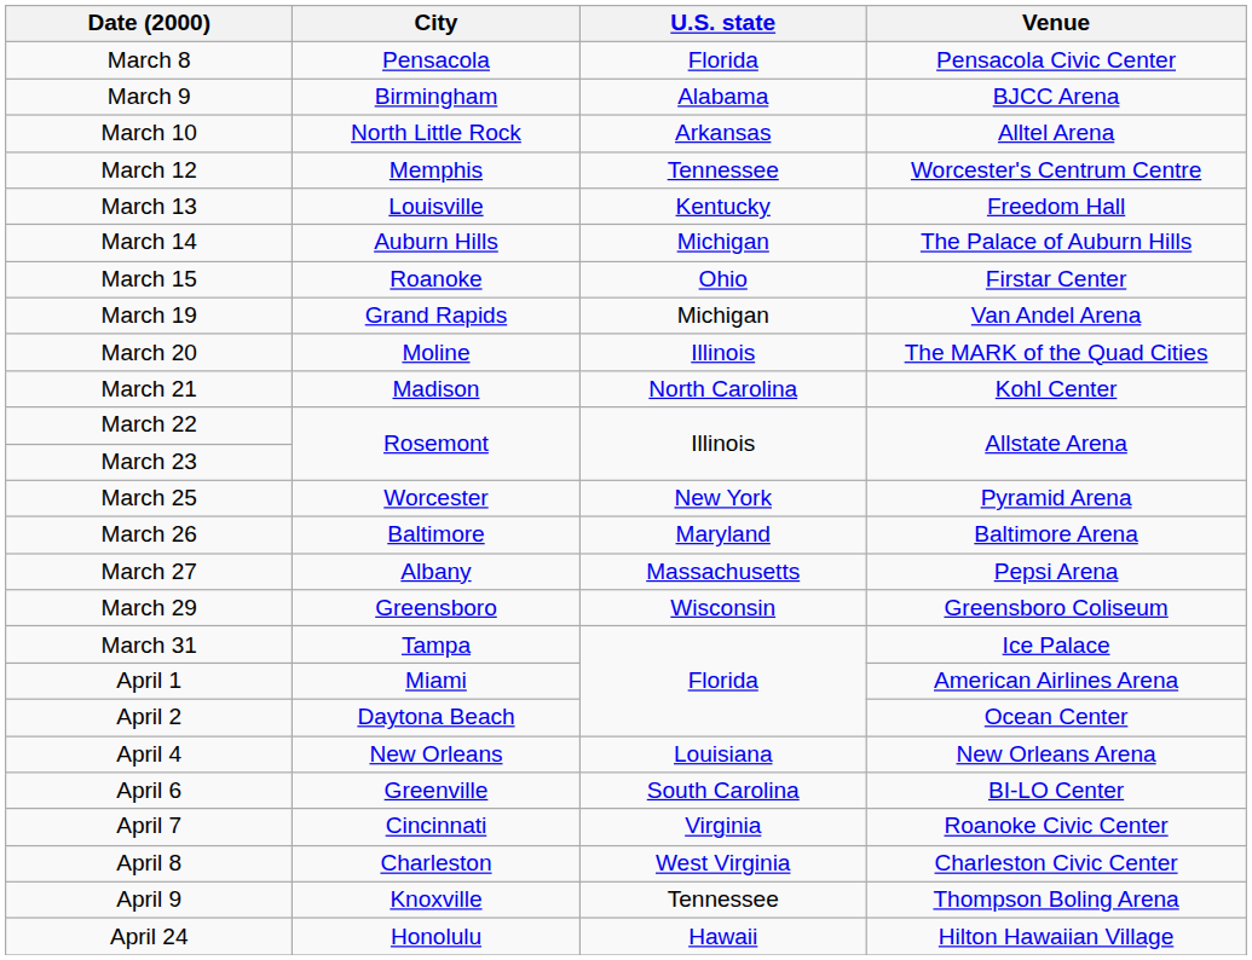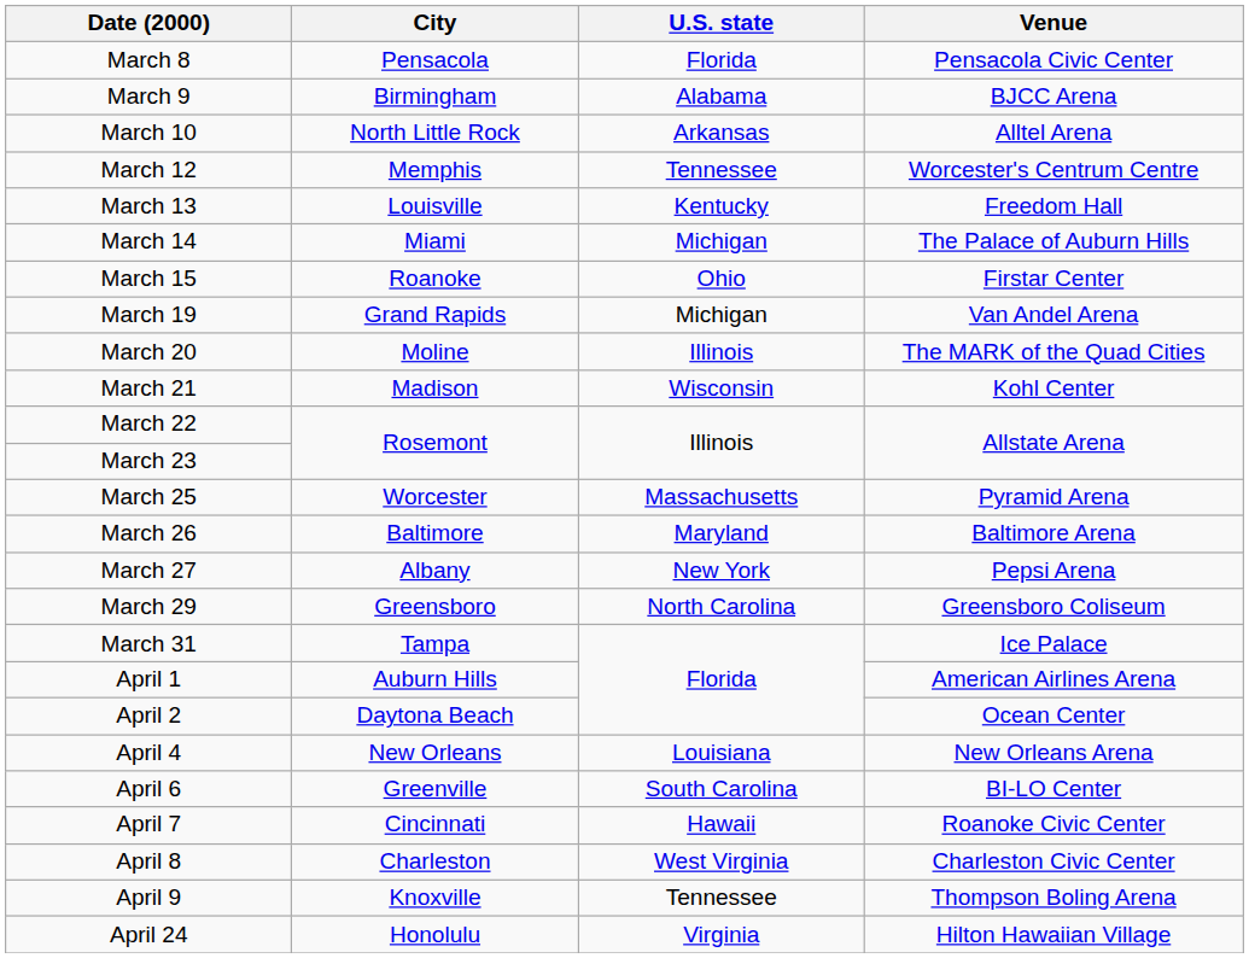 <table class="wikitable" style="text-align:center;">
 <tr>
 <th scope="col" style="width:12em;">Date (2000)</th>
 <th scope="col" style="width:12em;">City</th>
 <th scope="col" style="width:12em;"><a href='#'>U.S. state</a></th>
 <th scope="col" style="width:16em;">Venue</th>
 </tr>
 <tr>
 <td>March 8</td>
 <td><a href='#'>Pensacola</a></td>
 <td><a href='#'>Florida</a></td>
 <td><a href='#'>Pensacola Civic Center</a></td>
 </tr>
 <tr>
 <td>March 9</td>
 <td><a href='#'>Birmingham</a></td>
 <td><a href='#'>Alabama</a></td>
 <td><a href='#'>BJCC Arena</a></td>
 </tr>
 <tr>
 <td>March 10</td>
 <td><a href='#'>North Little Rock</a></td>
 <td><a href='#'>Arkansas</a></td>
 <td><a href='#'>Alltel Arena</a></td>
 </tr>
 <tr>
 <td>March 12</td>
 <td><a href='#'>Memphis</a></td>
 <td><a href='#'>Tennessee</a></td>
 <td><a href='#'>Worcester's Centrum Centre</a></td>
 </tr>
 <tr>
 <td>March 13</td>
 <td><a href='#'>Louisville</a></td>
 <td><a href='#'>Kentucky</a></td>
 <td><a href='#'>Freedom Hall</a></td>
 </tr>
 <tr>
 <td>March 14</td>
-<td><a href='#'>Auburn Hills</a></td>
+<td><a href='#'>Miami</a></td>
 <td><a href='#'>Michigan</a></td>
 <td><a href='#'>The Palace of Auburn Hills</a></td>
 </tr>
 <tr>
 <td>March 15</td>
 <td><a href='#'>Roanoke</a></td>
 <td><a href='#'>Ohio</a></td>
 <td><a href='#'>Firstar Center</a></td>
 </tr>
 <tr>
 <td>March 19</td>
 <td><a href='#'>Grand Rapids</a></td>
 <td>Michigan</td>
 <td><a href='#'>Van Andel Arena</a></td>
 </tr>
 <tr>
 <td>March 20</td>
 <td><a href='#'>Moline</a></td>
 <td><a href='#'>Illinois</a></td>
 <td><a href='#'>The MARK of the Quad Cities</a></td>
 </tr>
 <tr>
 <td>March 21</td>
 <td><a href='#'>Madison</a></td>
-<td><a href='#'>North Carolina</a></td>
+<td><a href='#'>Wisconsin</a></td>
 <td><a href='#'>Kohl Center</a></td>
 </tr>
 <tr>
 <td>March 22</td>
 <td rowspan="2"><a href='#'>Rosemont</a></td>
 <td rowspan="2">Illinois</td>
 <td rowspan="2"><a href='#'>Allstate Arena</a></td>
 </tr>
 <tr>
 <td>March 23</td>
 </tr>
 <tr>
 <td>March 25</td>
 <td><a href='#'>Worcester</a></td>
-<td><a href='#'>New York</a></td>
+<td><a href='#'>Massachusetts</a></td>
 <td><a href='#'>Pyramid Arena</a></td>
 </tr>
 <tr>
 <td>March 26</td>
 <td><a href='#'>Baltimore</a></td>
 <td><a href='#'>Maryland</a></td>
 <td><a href='#'>Baltimore Arena</a></td>
 </tr>
 <tr>
 <td>March 27</td>
 <td><a href='#'>Albany</a></td>
-<td><a href='#'>Massachusetts</a></td>
+<td><a href='#'>New York</a></td>
 <td><a href='#'>Pepsi Arena</a></td>
 </tr>
 <tr>
 <td>March 29</td>
 <td><a href='#'>Greensboro</a></td>
-<td><a href='#'>Wisconsin</a></td>
+<td><a href='#'>North Carolina</a></td>
 <td><a href='#'>Greensboro Coliseum</a></td>
 </tr>
 <tr>
 <td>March 31</td>
 <td><a href='#'>Tampa</a></td>
 <td rowspan="3"><a href='#'>Florida</a></td>
 <td><a href='#'>Ice Palace</a></td>
 </tr>
 <tr>
 <td>April 1</td>
-<td><a href='#'>Miami</a></td>
+<td><a href='#'>Auburn Hills</a></td>
 <td><a href='#'>American Airlines Arena</a></td>
 </tr>
 <tr>
 <td>April 2</td>
 <td><a href='#'>Daytona Beach</a></td>
 <td><a href='#'>Ocean Center</a></td>
 </tr>
 <tr>
 <td>April 4</td>
 <td><a href='#'>New Orleans</a></td>
 <td><a href='#'>Louisiana</a></td>
 <td><a href='#'>New Orleans Arena</a></td>
 </tr>
 <tr>
 <td>April 6</td>
 <td><a href='#'>Greenville</a></td>
 <td><a href='#'>South Carolina</a></td>
 <td><a href='#'>BI-LO Center</a></td>
 </tr>
 <tr>
 <td>April 7</td>
 <td><a href='#'>Cincinnati</a></td>
-<td><a href='#'>Virginia</a></td>
+<td><a href='#'>Hawaii</a></td>
 <td><a href='#'>Roanoke Civic Center</a></td>
 </tr>
 <tr>
 <td>April 8</td>
 <td><a href='#'>Charleston</a></td>
 <td><a href='#'>West Virginia</a></td>
 <td><a href='#'>Charleston Civic Center</a></td>
 </tr>
 <tr>
 <td>April 9</td>
 <td><a href='#'>Knoxville</a></td>
 <td>Tennessee</td>
 <td><a href='#'>Thompson Boling Arena</a></td>
 </tr>
 <tr>
 <td>April 24</td>
 <td><a href='#'>Honolulu</a></td>
-<td><a href='#'>Hawaii</a></td>
+<td><a href='#'>Virginia</a></td>
 <td><a href='#'>Hilton Hawaiian Village</a></td>
 </tr>
 </table>
